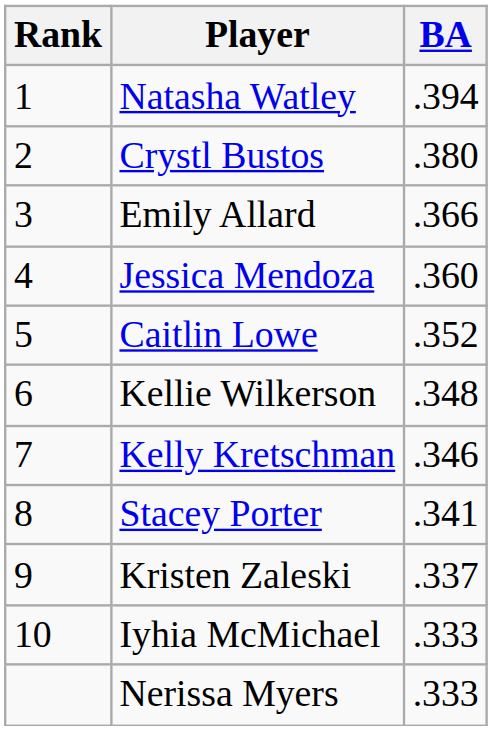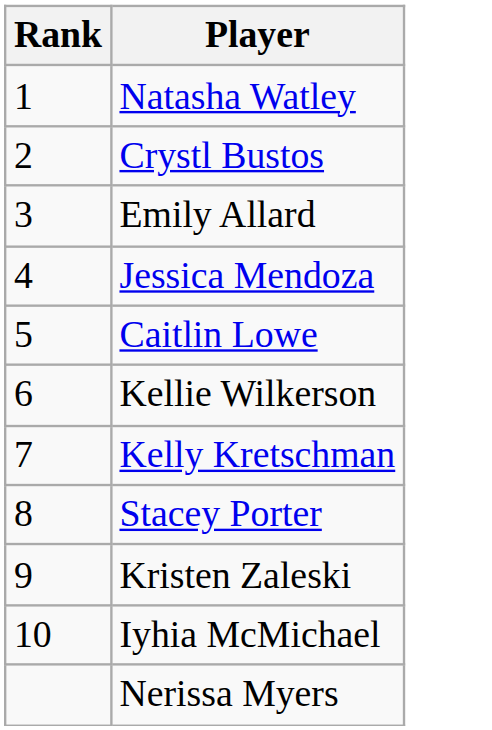 <table class="wikitable" style="float:left;">
 <tr style="white-space:nowrap;">
 <th>Rank</th>
 <th>Player</th>
-<th><a href='#'>BA</a></th>
 </tr>
 <tr>
 <td>1</td>
 <td><a href='#'>Natasha Watley</a></td>
-<td>.394</td>
 </tr>
 <tr>
 <td>2</td>
 <td><a href='#'>Crystl Bustos</a></td>
-<td>.380</td>
 </tr>
 <tr>
 <td>3</td>
 <td>Emily Allard</td>
-<td>.366</td>
 </tr>
 <tr>
 <td>4</td>
 <td><a href='#'>Jessica Mendoza</a></td>
-<td>.360</td>
 </tr>
 <tr>
 <td>5</td>
 <td><a href='#'>Caitlin Lowe</a></td>
-<td>.352</td>
 </tr>
 <tr>
 <td>6</td>
 <td>Kellie Wilkerson</td>
-<td>.348</td>
 </tr>
 <tr>
 <td>7</td>
 <td><a href='#'>Kelly Kretschman</a></td>
-<td>.346</td>
 </tr>
 <tr>
 <td>8</td>
 <td><a href='#'>Stacey Porter</a></td>
-<td>.341</td>
 </tr>
 <tr>
 <td>9</td>
 <td>Kristen Zaleski</td>
-<td>.337</td>
 </tr>
 <tr>
 <td>10</td>
 <td>Iyhia McMichael</td>
-<td>.333</td>
 </tr>
 <tr>
 <td></td>
 <td>Nerissa Myers</td>
-<td>.333</td>
 </tr>
 </table>
